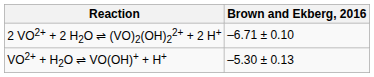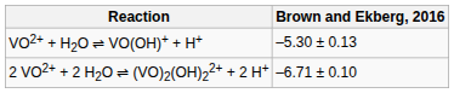 <table class="wikitable">
 <tr>
 <th>Reaction</th>
 <th>Brown and Ekberg, 2016</th>
 </tr>
 <tr>
+<td>VO<sup>2+</sup> + H<sub>2</sub>O ⇌ VO(OH)<sup>+</sup> + H<sup>+</sup></td>
+<td>–5.30 ± 0.13</td>
+</tr>
+<tr>
 <td>2 VO<sup>2+</sup> + 2 H<sub>2</sub>O ⇌ (VO)<sub>2</sub>(OH)<sub>2</sub><sup>2+</sup> + 2 H<sup>+</sup></td>
 <td>–6.71 ± 0.10</td>
 </tr>
-<tr>
-<td>VO<sup>2+</sup> + H<sub>2</sub>O ⇌ VO(OH)<sup>+</sup> + H<sup>+</sup></td>
-<td>–5.30 ± 0.13</td>
-</tr>
 </table>
